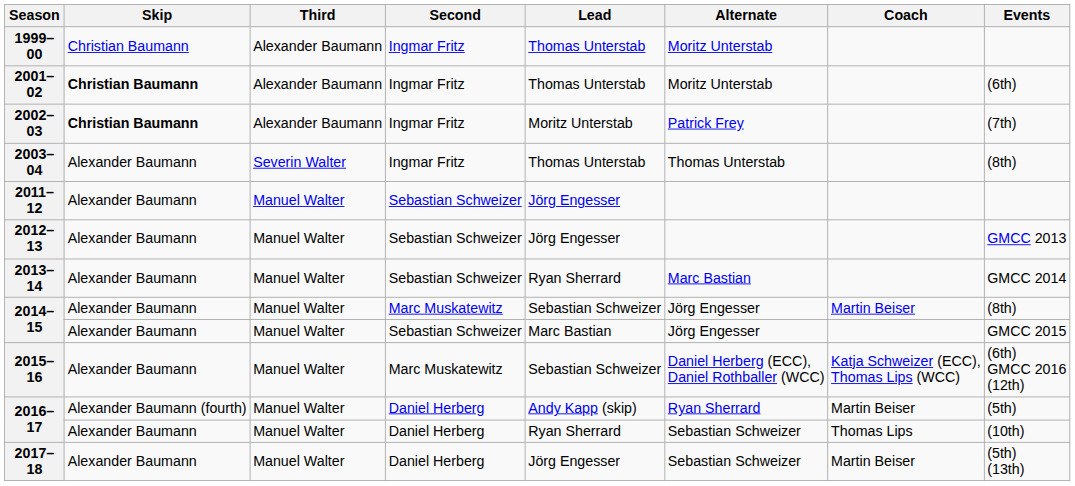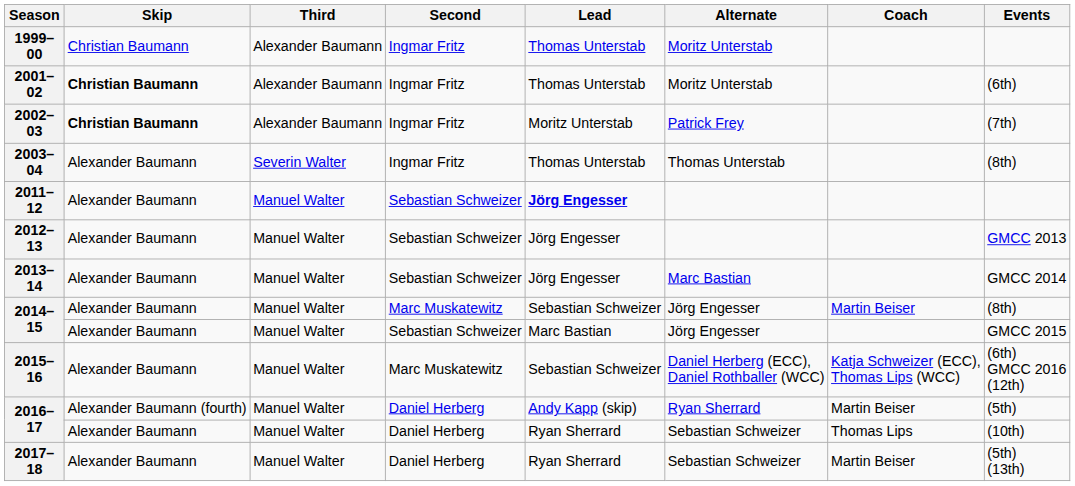 <table class="wikitable">
 <tr>
 <th scope="col" width=60>Season</th>
 <th scope="col">Skip</th>
 <th scope="col">Third</th>
 <th scope="col">Second</th>
 <th scope="col">Lead</th>
 <th scope="col">Alternate</th>
 <th scope="col">Coach</th>
 <th scope="col">Events</th>
 </tr>
 <tr>
 <th scope="row">1999–00</th>
 <td><a href='#'>Christian Baumann</a></td>
 <td>Alexander Baumann</td>
 <td><a href='#'>Ingmar Fritz</a></td>
 <td><a href='#'>Thomas Unterstab</a></td>
 <td><a href='#'>Moritz Unterstab</a></td>
 <td></td>
 <td> </td>
 </tr>
 <tr>
 <th scope="row">2001–02</th>
 <td><strong>Christian Baumann</strong></td>
 <td>Alexander Baumann</td>
 <td>Ingmar Fritz</td>
 <td>Thomas Unterstab</td>
 <td>Moritz Unterstab</td>
 <td></td>
 <td> (6th)</td>
 </tr>
 <tr>
 <th scope="row">2002–03</th>
 <td><strong>Christian Baumann</strong></td>
 <td>Alexander Baumann</td>
 <td>Ingmar Fritz</td>
 <td>Moritz Unterstab</td>
 <td><a href='#'>Patrick Frey</a></td>
 <td></td>
 <td> (7th)</td>
 </tr>
 <tr>
 <th scope="row">2003–04</th>
 <td>Alexander Baumann</td>
 <td><a href='#'>Severin Walter</a></td>
 <td>Ingmar Fritz</td>
 <td>Thomas Unterstab</td>
 <td>Thomas Unterstab</td>
 <td></td>
 <td> (8th)</td>
 </tr>
 <tr>
 <th scope="row">2011–12</th>
 <td>Alexander Baumann</td>
 <td><a href='#'>Manuel Walter</a></td>
 <td><a href='#'>Sebastian Schweizer</a></td>
-<td><a href='#'>Jörg Engesser</a></td>
+<td><strong><a href='#'>Jörg Engesser</a></strong></td>
 <td></td>
 <td></td>
 <td></td>
 </tr>
 <tr>
 <th scope="row">2012–13</th>
 <td>Alexander Baumann</td>
 <td>Manuel Walter</td>
 <td>Sebastian Schweizer</td>
 <td>Jörg Engesser</td>
 <td></td>
 <td></td>
 <td><a href='#'>GMCC</a> 2013 </td>
 </tr>
 <tr>
 <th scope="row">2013–14</th>
 <td>Alexander Baumann</td>
 <td>Manuel Walter</td>
 <td>Sebastian Schweizer</td>
-<td>Ryan Sherrard</td>
+<td>Jörg Engesser</td>
 <td><a href='#'>Marc Bastian</a></td>
 <td></td>
 <td>GMCC 2014 </td>
 </tr>
 <tr>
 <th scope="row" rowspan="2">2014–15</th>
 <td>Alexander Baumann</td>
 <td>Manuel Walter</td>
 <td><a href='#'>Marc Muskatewitz</a></td>
 <td>Sebastian Schweizer</td>
 <td>Jörg Engesser</td>
 <td><a href='#'>Martin Beiser</a></td>
 <td> (8th)</td>
 </tr>
 <tr>
 <td>Alexander Baumann</td>
 <td>Manuel Walter</td>
 <td>Sebastian Schweizer</td>
 <td>Marc Bastian</td>
 <td>Jörg Engesser</td>
 <td></td>
 <td>GMCC 2015 </td>
 </tr>
 <tr>
 <th scope="row">2015–16</th>
 <td>Alexander Baumann</td>
 <td>Manuel Walter</td>
 <td>Marc Muskatewitz</td>
 <td>Sebastian Schweizer</td>
 <td><a href='#'>Daniel Herberg</a> (ECC),<br><a href='#'>Daniel Rothballer</a> (WCC)</td>
 <td><a href='#'>Katja Schweizer</a> (ECC),<br><a href='#'>Thomas Lips</a> (WCC)</td>
 <td> (6th)<br>GMCC 2016 <br> (12th)</td>
 </tr>
 <tr>
 <th scope="row" rowspan="2">2016–17</th>
 <td>Alexander Baumann (fourth)</td>
 <td>Manuel Walter</td>
 <td><a href='#'>Daniel Herberg</a></td>
 <td><a href='#'>Andy Kapp</a> (skip)</td>
 <td><a href='#'>Ryan Sherrard</a></td>
 <td>Martin Beiser</td>
 <td> (5th)</td>
 </tr>
 <tr>
 <td>Alexander Baumann</td>
 <td>Manuel Walter</td>
 <td>Daniel Herberg</td>
 <td>Ryan Sherrard</td>
 <td>Sebastian Schweizer</td>
 <td>Thomas Lips</td>
 <td> (10th)</td>
 </tr>
 <tr>
 <th scope="row">2017–18</th>
 <td>Alexander Baumann</td>
 <td>Manuel Walter</td>
 <td>Daniel Herberg</td>
-<td>Jörg Engesser</td>
+<td>Ryan Sherrard</td>
 <td>Sebastian Schweizer</td>
 <td>Martin Beiser</td>
 <td> (5th)<br> (13th)</td>
 </tr>
 </table>
